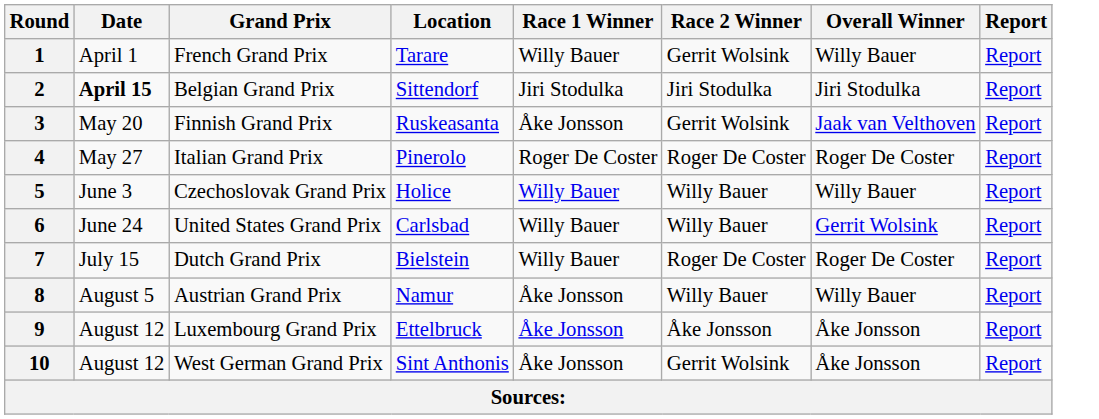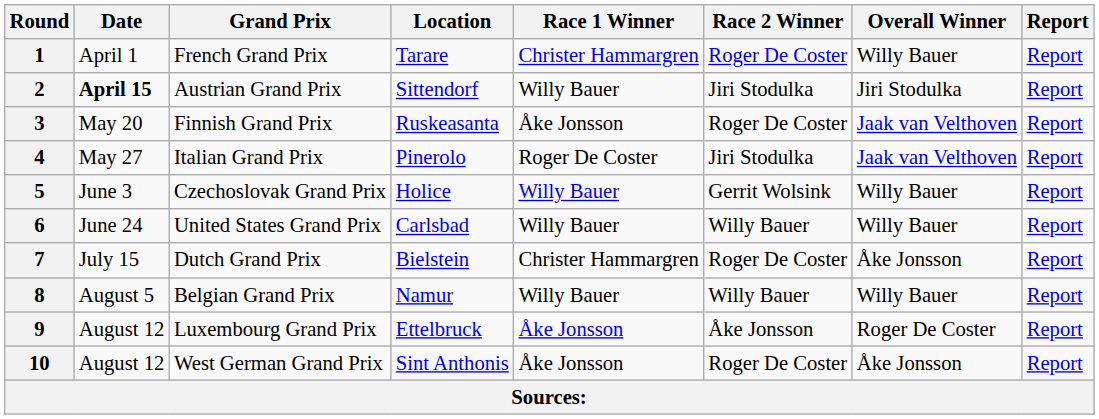 <table class="wikitable" style="font-size: 95%;">
 <tr>
 <th align=center>Round</th>
 <th align=center>Date</th>
 <th align=center>Grand Prix</th>
 <th align=center>Location</th>
 <th align=center>Race 1 Winner</th>
 <th align=center>Race 2 Winner</th>
 <th align=center>Overall Winner</th>
 <th align=center>Report</th>
 </tr>
 <tr>
 <th>1</th>
 <td>April 1</td>
 <td> French Grand Prix</td>
 <td><a href='#'>Tarare</a></td>
-<td> Willy Bauer</td>
-<td> Gerrit Wolsink</td>
+<td> <a href='#'>Christer Hammargren</a></td>
+<td> <a href='#'>Roger De Coster</a></td>
 <td> Willy Bauer</td>
 <td><a href='#'>Report</a></td>
 </tr>
 <tr>
 <th>2</th>
 <td><strong>April 15</strong></td>
-<td> Belgian Grand Prix</td>
+<td> Austrian Grand Prix</td>
 <td><a href='#'>Sittendorf</a></td>
-<td> Jiri Stodulka</td>
+<td> Willy Bauer</td>
 <td> Jiri Stodulka</td>
 <td> Jiri Stodulka</td>
 <td><a href='#'>Report</a></td>
 </tr>
 <tr>
 <th>3</th>
 <td>May 20</td>
 <td> Finnish Grand Prix</td>
 <td><a href='#'>Ruskeasanta</a></td>
 <td> Åke Jonsson</td>
-<td> Gerrit Wolsink</td>
+<td> Roger De Coster</td>
 <td> <a href='#'>Jaak van Velthoven</a></td>
 <td><a href='#'>Report</a></td>
 </tr>
 <tr>
 <th>4</th>
 <td>May 27</td>
 <td> Italian Grand Prix</td>
 <td><a href='#'>Pinerolo</a></td>
 <td> Roger De Coster</td>
-<td> Roger De Coster</td>
-<td> Roger De Coster</td>
+<td> Jiri Stodulka</td>
+<td> <a href='#'>Jaak van Velthoven</a></td>
 <td><a href='#'>Report</a></td>
 </tr>
 <tr>
 <th>5</th>
 <td>June 3</td>
 <td> Czechoslovak Grand Prix</td>
 <td><a href='#'>Holice</a></td>
 <td> <a href='#'>Willy Bauer</a></td>
-<td> Willy Bauer</td>
+<td> Gerrit Wolsink</td>
 <td> Willy Bauer</td>
 <td><a href='#'>Report</a></td>
 </tr>
 <tr>
 <th>6</th>
 <td>June 24</td>
 <td> United States Grand Prix</td>
 <td><a href='#'>Carlsbad</a></td>
 <td> Willy Bauer</td>
 <td> Willy Bauer</td>
-<td> <a href='#'>Gerrit Wolsink</a></td>
+<td> Willy Bauer</td>
 <td><a href='#'>Report</a></td>
 </tr>
 <tr>
 <th>7</th>
 <td>July 15</td>
 <td> Dutch Grand Prix</td>
 <td><a href='#'>Bielstein</a></td>
-<td> Willy Bauer</td>
+<td> Christer Hammargren</td>
 <td> Roger De Coster</td>
-<td> Roger De Coster</td>
+<td> Åke Jonsson</td>
 <td><a href='#'>Report</a></td>
 </tr>
 <tr>
 <th>8</th>
 <td>August 5</td>
-<td> Austrian Grand Prix</td>
+<td> Belgian Grand Prix</td>
 <td><a href='#'>Namur</a></td>
-<td> Åke Jonsson</td>
+<td> Willy Bauer</td>
 <td> Willy Bauer</td>
 <td> Willy Bauer</td>
 <td><a href='#'>Report</a></td>
 </tr>
 <tr>
 <th>9</th>
 <td>August 12</td>
 <td> Luxembourg Grand Prix</td>
 <td><a href='#'>Ettelbruck</a></td>
 <td> <a href='#'>Åke Jonsson</a></td>
 <td> Åke Jonsson</td>
-<td> Åke Jonsson</td>
+<td> Roger De Coster</td>
 <td><a href='#'>Report</a></td>
 </tr>
 <tr>
 <th>10</th>
 <td>August 12</td>
 <td> West German Grand Prix</td>
 <td><a href='#'>Sint Anthonis</a></td>
 <td> Åke Jonsson</td>
-<td> Gerrit Wolsink</td>
+<td> Roger De Coster</td>
 <td> Åke Jonsson</td>
 <td><a href='#'>Report</a></td>
 </tr>
 <tr>
 <th colspan=8>Sources:</th>
 </tr>
 </table>
